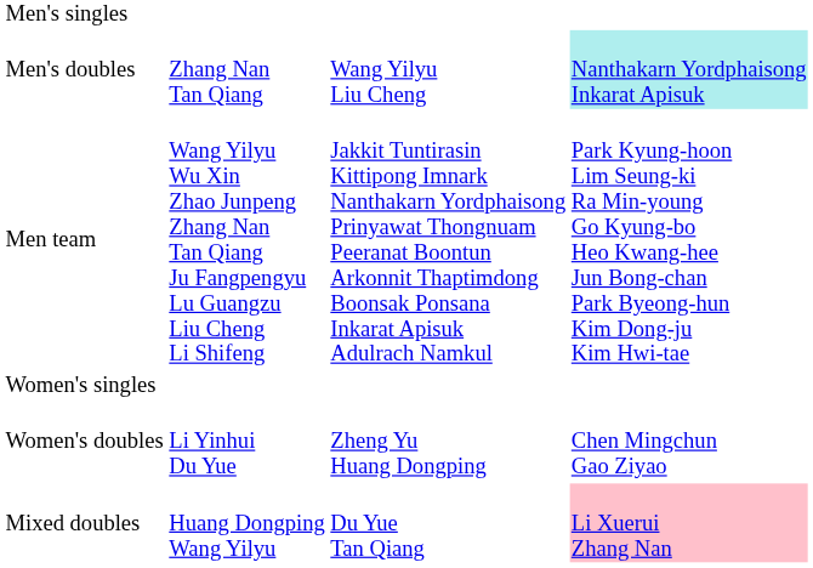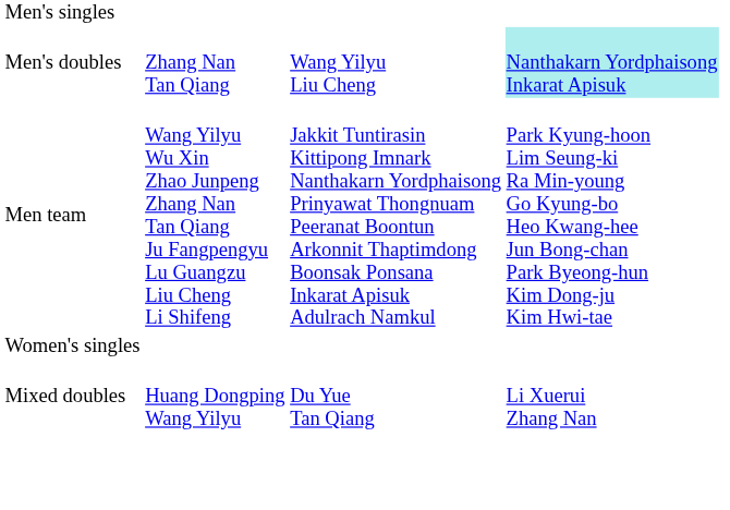 <table>
 <tr>
 <td>Men's singles</td>
 <td></td>
 <td></td>
 <td></td>
 </tr>
 <tr>
 <td>Men's doubles</td>
 <td><br><a href='#'>Zhang Nan</a><br><a href='#'>Tan Qiang</a></td>
 <td><br><a href='#'>Wang Yilyu</a><br><a href='#'>Liu Cheng</a></td>
 <td style="background: paleturquoise;"><br><a href='#'>Nanthakarn Yordphaisong</a><br><a href='#'>Inkarat Apisuk</a></td>
 </tr>
 <tr>
 <td>Men team</td>
 <td><br><a href='#'>Wang Yilyu</a><br><a href='#'>Wu Xin</a><br><a href='#'>Zhao Junpeng</a><br><a href='#'>Zhang Nan</a><br><a href='#'>Tan Qiang</a><br><a href='#'>Ju Fangpengyu</a><br><a href='#'>Lu Guangzu</a><br><a href='#'>Liu Cheng</a><br><a href='#'>Li Shifeng</a></td>
 <td><br><a href='#'>Jakkit Tuntirasin</a><br><a href='#'>Kittipong Imnark</a><br><a href='#'>Nanthakarn Yordphaisong</a><br><a href='#'>Prinyawat Thongnuam</a><br><a href='#'>Peeranat Boontun</a><br><a href='#'>Arkonnit Thaptimdong</a><br><a href='#'>Boonsak Ponsana</a><br><a href='#'>Inkarat Apisuk</a><br><a href='#'>Adulrach Namkul</a></td>
 <td><br><a href='#'>Park Kyung-hoon</a><br><a href='#'>Lim Seung-ki</a><br><a href='#'>Ra Min-young</a><br><a href='#'>Go Kyung-bo</a><br><a href='#'>Heo Kwang-hee</a><br><a href='#'>Jun Bong-chan</a><br><a href='#'>Park Byeong-hun</a><br><a href='#'>Kim Dong-ju</a><br><a href='#'>Kim Hwi-tae</a></td>
 </tr>
 <tr>
 <td>Women's singles</td>
 <td></td>
 <td></td>
 <td></td>
 </tr>
 <tr>
-<td>Women's doubles</td>
-<td><br><a href='#'>Li Yinhui</a><br><a href='#'>Du Yue</a></td>
-<td><br><a href='#'>Zheng Yu</a><br><a href='#'>Huang Dongping</a></td>
-<td><br><a href='#'>Chen Mingchun</a><br><a href='#'>Gao Ziyao</a></td>
-</tr>
-<tr>
 <td>Mixed doubles</td>
 <td><br><a href='#'>Huang Dongping</a><br><a href='#'>Wang Yilyu</a></td>
 <td><br><a href='#'>Du Yue</a><br><a href='#'>Tan Qiang</a></td>
-<td style="background: pink;"><br><a href='#'>Li Xuerui</a><br><a href='#'>Zhang Nan</a></td>
+<td><br><a href='#'>Li Xuerui</a><br><a href='#'>Zhang Nan</a></td>
 </tr>
 </table>
